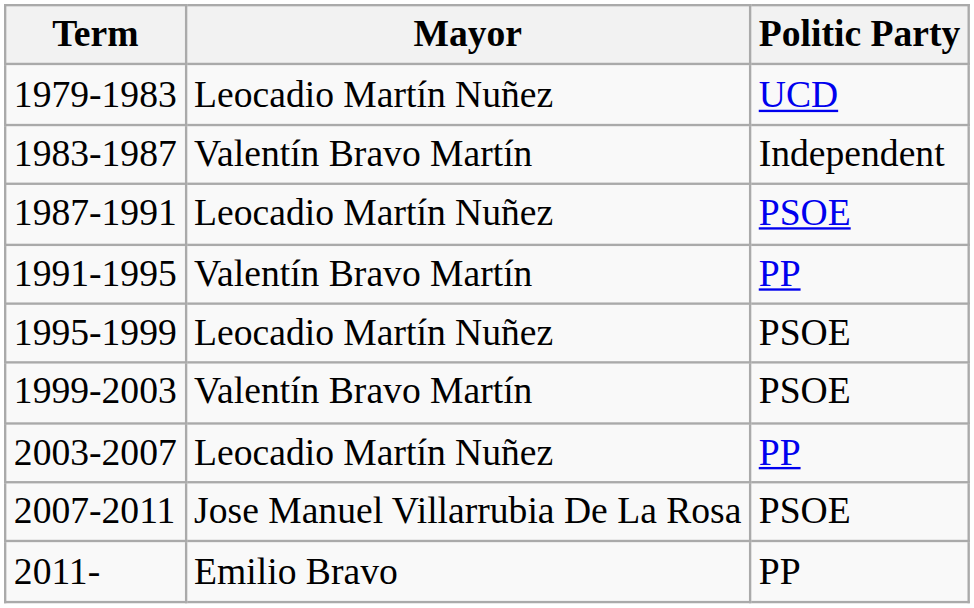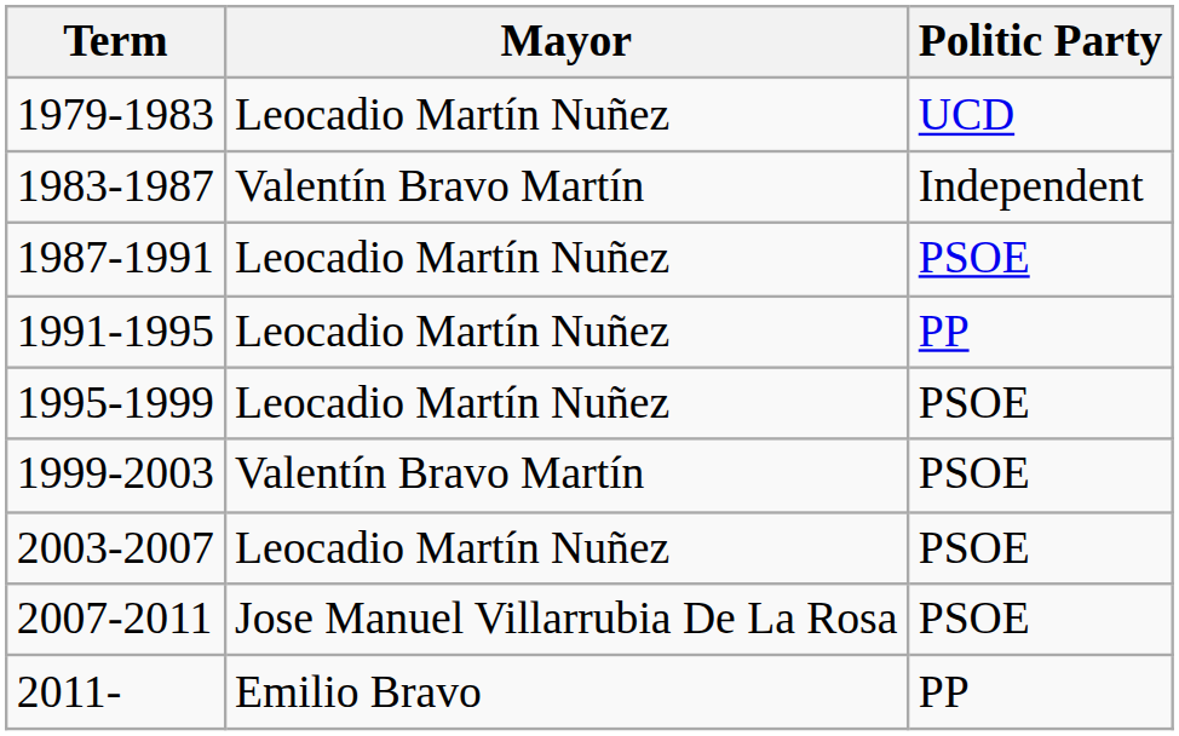 <table class="wikitable">
 <tr>
 <th>Term</th>
 <th>Mayor</th>
 <th>Politic Party</th>
 </tr>
 <tr>
 <td>1979-1983</td>
 <td>Leocadio Martín Nuñez</td>
 <td><a href='#'>UCD</a></td>
 </tr>
 <tr>
 <td>1983-1987</td>
 <td>Valentín Bravo Martín</td>
 <td>Independent</td>
 </tr>
 <tr>
 <td>1987-1991</td>
 <td>Leocadio Martín Nuñez</td>
 <td><a href='#'>PSOE</a></td>
 </tr>
 <tr>
 <td>1991-1995</td>
-<td>Valentín Bravo Martín</td>
+<td>Leocadio Martín Nuñez</td>
 <td><a href='#'>PP</a></td>
 </tr>
 <tr>
 <td>1995-1999</td>
 <td>Leocadio Martín Nuñez</td>
 <td>PSOE</td>
 </tr>
 <tr>
 <td>1999-2003</td>
 <td>Valentín Bravo Martín</td>
 <td>PSOE</td>
 </tr>
 <tr>
 <td>2003-2007</td>
 <td>Leocadio Martín Nuñez</td>
-<td><a href='#'>PP</a></td>
+<td>PSOE</td>
 </tr>
 <tr>
 <td>2007-2011</td>
 <td>Jose Manuel Villarrubia De La Rosa</td>
 <td>PSOE</td>
 </tr>
 <tr>
 <td>2011-</td>
 <td>Emilio Bravo</td>
 <td>PP</td>
 </tr>
 </table>
